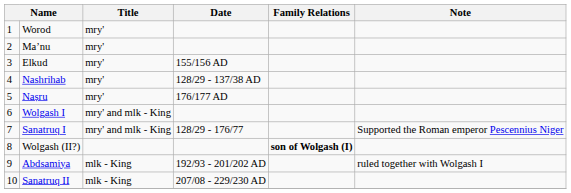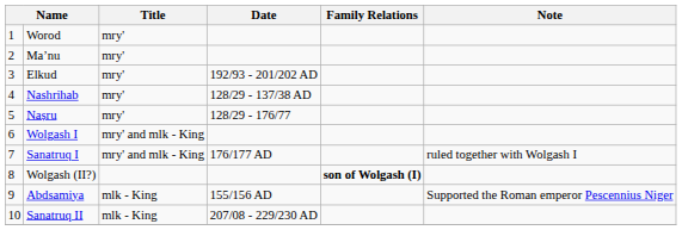 <table class="wikitable">
 <tr>
 <th colspan=2>Name</th>
 <th>Title</th>
 <th>Date</th>
 <th>Family Relations</th>
 <th>Note</th>
 </tr>
 <tr>
 <td>1</td>
 <td>Worod</td>
 <td>mry'</td>
 <td></td>
 <td></td>
 <td></td>
 </tr>
 <tr>
 <td>2</td>
 <td>Ma’nu</td>
 <td>mry'</td>
 <td></td>
 <td></td>
 <td></td>
 </tr>
 <tr>
 <td>3</td>
 <td>Elkud</td>
 <td>mry'</td>
-<td>155/156 AD</td>
+<td>192/93 - 201/202 AD</td>
 <td></td>
 <td></td>
 </tr>
 <tr>
 <td>4</td>
 <td><a href='#'>Nashrihab</a></td>
 <td>mry'</td>
 <td>128/29 - 137/38 AD</td>
 <td></td>
 <td></td>
 </tr>
 <tr>
 <td>5</td>
 <td><a href='#'>Naṣru</a></td>
 <td>mry'</td>
-<td>176/177 AD</td>
+<td>128/29 - 176/77</td>
 <td></td>
 <td></td>
 </tr>
 <tr>
 <td>6</td>
 <td><a href='#'>Wolgash I</a></td>
 <td>mry' and mlk - King</td>
 <td></td>
 <td></td>
 <td></td>
 </tr>
 <tr>
 <td>7</td>
 <td><a href='#'>Sanatruq I</a></td>
 <td>mry' and mlk - King</td>
-<td>128/29 - 176/77</td>
+<td>176/177 AD</td>
 <td></td>
-<td>Supported the Roman emperor <a href='#'>Pescennius Niger</a></td>
+<td>ruled together with Wolgash I</td>
 </tr>
 <tr>
 <td>8</td>
 <td>Wolgash (II?)</td>
 <td></td>
 <td></td>
 <td><strong>son of Wolgash (I)</strong></td>
 <td></td>
 </tr>
 <tr>
 <td>9</td>
 <td><a href='#'>Abdsamiya</a></td>
 <td>mlk - King</td>
-<td>192/93 - 201/202 AD</td>
+<td>155/156 AD</td>
 <td></td>
-<td>ruled together with Wolgash I</td>
+<td>Supported the Roman emperor <a href='#'>Pescennius Niger</a></td>
 </tr>
 <tr>
 <td>10</td>
 <td><a href='#'>Sanatruq II</a></td>
 <td>mlk - King</td>
 <td>207/08 - 229/230 AD</td>
 <td></td>
 <td></td>
 </tr>
 <tr>
 </tr>
 </table>
